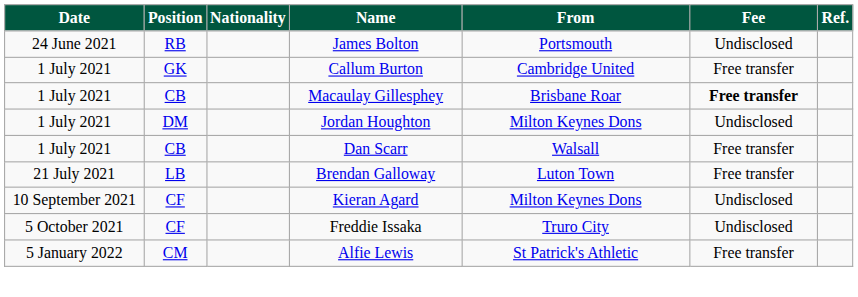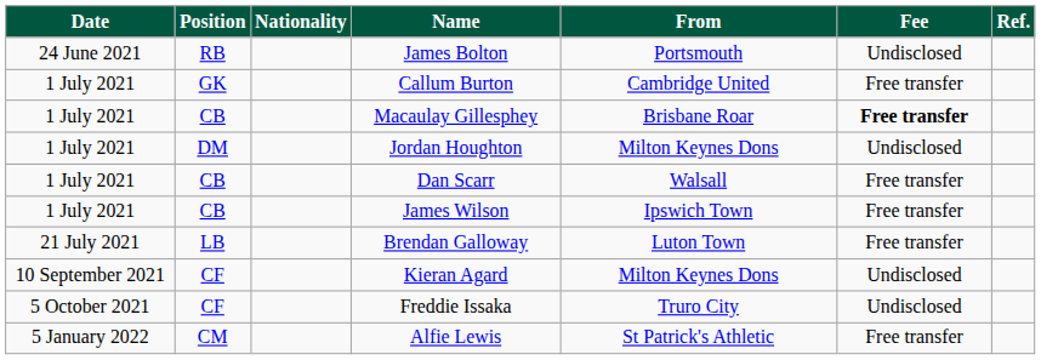 <table class="wikitable"  style="text-align:center; font-size:90%; ">
 <tr>
 <th style="background:#00563F;color:#FFFFFF; width:120px;">Date</th>
 <th style="background:#00563F;color:#FFFFFF; width:50px;">Position</th>
 <th style="background:#00563F;color:#FFFFFF; width:50px;">Nationality</th>
 <th style="background:#00563F;color:#FFFFFF; width:150px;">Name</th>
 <th style="background:#00563F;color:#FFFFFF; width:200px;">From</th>
 <th style="background:#00563F;color:#FFFFFF; width:110px;">Fee</th>
 <th style="background:#00563F;color:#FFFFFF; width:25px;">Ref.</th>
 </tr>
 <tr>
 <td>24 June 2021</td>
 <td><a href='#'>RB</a></td>
 <td></td>
 <td><a href='#'>James Bolton</a></td>
 <td> <a href='#'>Portsmouth</a></td>
 <td>Undisclosed</td>
 <td></td>
 </tr>
 <tr>
 <td>1 July 2021</td>
 <td><a href='#'>GK</a></td>
 <td></td>
 <td><a href='#'>Callum Burton</a></td>
 <td> <a href='#'>Cambridge United</a></td>
 <td>Free transfer</td>
 <td></td>
 </tr>
 <tr>
 <td>1 July 2021</td>
 <td><a href='#'>CB</a></td>
 <td></td>
 <td><a href='#'>Macaulay Gillesphey</a></td>
 <td> <a href='#'>Brisbane Roar</a></td>
 <td><strong>Free transfer</strong></td>
 <td></td>
 </tr>
 <tr>
 <td>1 July 2021</td>
 <td><a href='#'>DM</a></td>
 <td></td>
 <td><a href='#'>Jordan Houghton</a></td>
 <td> <a href='#'>Milton Keynes Dons</a></td>
 <td>Undisclosed</td>
 <td></td>
 </tr>
 <tr>
 <td>1 July 2021</td>
 <td><a href='#'>CB</a></td>
 <td></td>
 <td><a href='#'>Dan Scarr</a></td>
 <td> <a href='#'>Walsall</a></td>
 <td>Free transfer</td>
 <td></td>
 </tr>
 <tr>
+<td>1 July 2021</td>
+<td><a href='#'>CB</a></td>
+<td></td>
+<td><a href='#'>James Wilson</a></td>
+<td> <a href='#'>Ipswich Town</a></td>
+<td>Free transfer</td>
+<td></td>
+</tr>
+<tr>
 <td>21 July 2021</td>
 <td><a href='#'>LB</a></td>
 <td></td>
 <td><a href='#'>Brendan Galloway</a></td>
 <td> <a href='#'>Luton Town</a></td>
 <td>Free transfer</td>
 <td></td>
 </tr>
 <tr>
 <td>10 September 2021</td>
 <td><a href='#'>CF</a></td>
 <td></td>
 <td><a href='#'>Kieran Agard</a></td>
 <td> <a href='#'>Milton Keynes Dons</a></td>
 <td>Undisclosed</td>
 <td></td>
 </tr>
 <tr>
 <td>5 October 2021</td>
 <td><a href='#'>CF</a></td>
 <td></td>
 <td>Freddie Issaka</td>
 <td> <a href='#'>Truro City</a></td>
 <td>Undisclosed</td>
 <td></td>
 </tr>
 <tr>
 <td>5 January 2022</td>
 <td><a href='#'>CM</a></td>
 <td></td>
 <td><a href='#'>Alfie Lewis</a></td>
 <td> <a href='#'>St Patrick's Athletic</a></td>
 <td>Free transfer</td>
 <td></td>
 </tr>
 </table>
